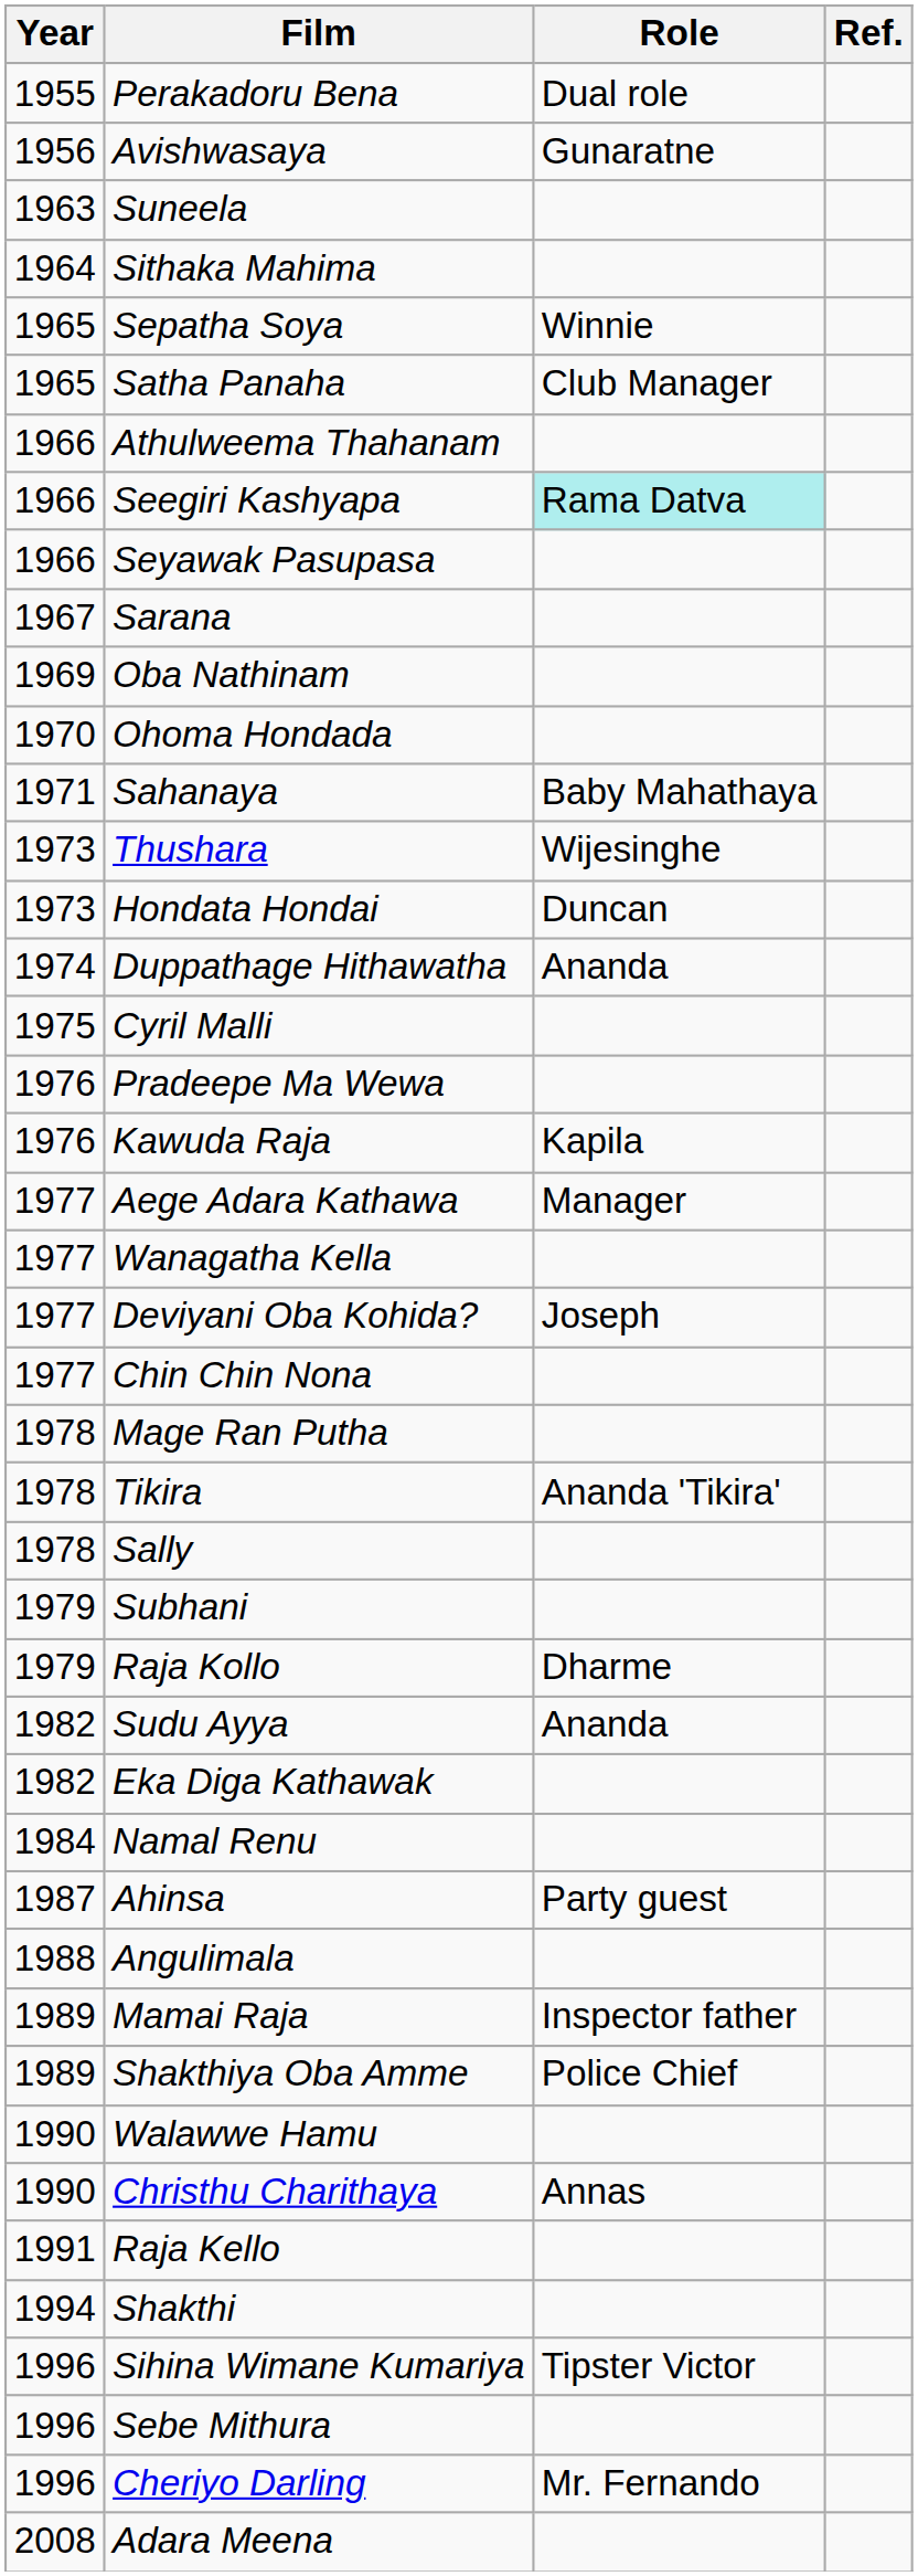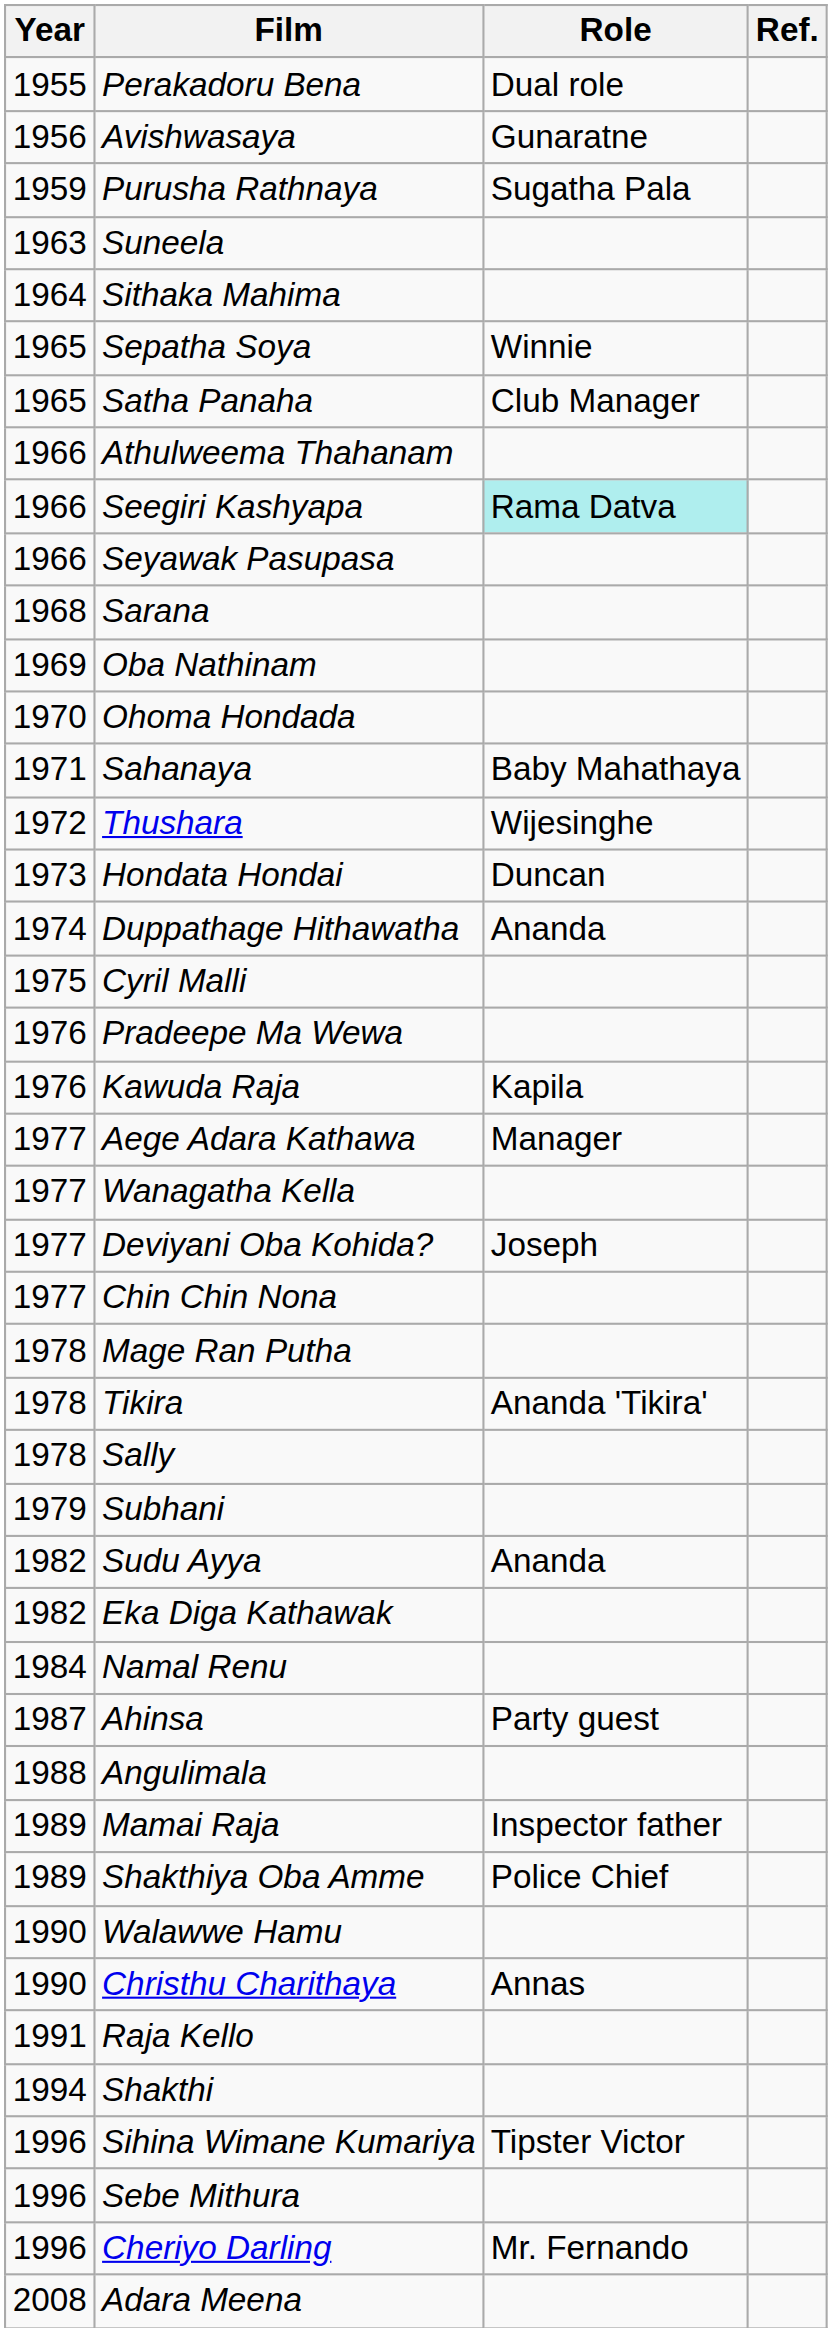 <table class="wikitable">
 <tr>
 <th>Year</th>
 <th>Film</th>
 <th>Role</th>
 <th>Ref.</th>
 </tr>
 <tr>
 <td>1955</td>
 <td><em>Perakadoru Bena</em></td>
 <td>Dual role</td>
 <td></td>
 </tr>
 <tr>
 <td>1956</td>
 <td><em>Avishwasaya</em></td>
 <td>Gunaratne</td>
+<td></td>
+</tr>
+<tr>
+<td>1959</td>
+<td><em>Purusha Rathnaya</em></td>
+<td>Sugatha Pala</td>
 <td></td>
 </tr>
 <tr>
 <td>1963</td>
 <td><em>Suneela</em></td>
 <td></td>
 <td></td>
 </tr>
 <tr>
 <td>1964</td>
 <td><em>Sithaka Mahima</em></td>
 <td></td>
 <td></td>
 </tr>
 <tr>
 <td>1965</td>
 <td><em>Sepatha Soya</em></td>
 <td>Winnie</td>
 <td></td>
 </tr>
 <tr>
 <td>1965</td>
 <td><em>Satha Panaha</em></td>
 <td>Club Manager</td>
 <td></td>
 </tr>
 <tr>
 <td>1966</td>
 <td><em>Athulweema Thahanam</em></td>
 <td></td>
 <td></td>
 </tr>
 <tr>
 <td>1966</td>
 <td><em>Seegiri Kashyapa</em></td>
 <td style="background: paleturquoise;">Rama Datva</td>
 <td></td>
 </tr>
 <tr>
 <td>1966</td>
 <td><em>Seyawak Pasupasa</em></td>
 <td></td>
 <td></td>
 </tr>
 <tr>
-<td>1967</td>
+<td>1968</td>
 <td><em>Sarana</em></td>
 <td></td>
 <td></td>
 </tr>
 <tr>
 <td>1969</td>
 <td><em>Oba Nathinam</em></td>
 <td></td>
 <td></td>
 </tr>
 <tr>
 <td>1970</td>
 <td><em>Ohoma Hondada</em></td>
 <td></td>
 <td></td>
 </tr>
 <tr>
 <td>1971</td>
 <td><em>Sahanaya</em></td>
 <td>Baby Mahathaya</td>
 <td></td>
 </tr>
 <tr>
-<td>1973</td>
+<td>1972</td>
 <td><em><a href='#'>Thushara</a></em></td>
 <td>Wijesinghe</td>
 <td></td>
 </tr>
 <tr>
 <td>1973</td>
 <td><em>Hondata Hondai</em></td>
 <td>Duncan</td>
 <td></td>
 </tr>
 <tr>
 <td>1974</td>
 <td><em>Duppathage Hithawatha</em></td>
 <td>Ananda</td>
 <td></td>
 </tr>
 <tr>
 <td>1975</td>
 <td><em>Cyril Malli</em></td>
 <td></td>
 <td></td>
 </tr>
 <tr>
 <td>1976</td>
 <td><em>Pradeepe Ma Wewa</em></td>
 <td></td>
 <td></td>
 </tr>
 <tr>
 <td>1976</td>
 <td><em>Kawuda Raja</em></td>
 <td>Kapila</td>
 <td></td>
 </tr>
 <tr>
 <td>1977</td>
 <td><em>Aege Adara Kathawa</em></td>
 <td>Manager</td>
 <td></td>
 </tr>
 <tr>
 <td>1977</td>
 <td><em>Wanagatha Kella</em></td>
 <td></td>
 <td></td>
 </tr>
 <tr>
 <td>1977</td>
 <td><em>Deviyani Oba Kohida?</em></td>
 <td>Joseph</td>
 <td></td>
 </tr>
 <tr>
 <td>1977</td>
 <td><em>Chin Chin Nona</em></td>
 <td></td>
 <td></td>
 </tr>
 <tr>
 <td>1978</td>
 <td><em>Mage Ran Putha</em></td>
 <td></td>
 <td></td>
 </tr>
 <tr>
 <td>1978</td>
 <td><em>Tikira</em></td>
 <td>Ananda 'Tikira'</td>
 <td></td>
 </tr>
 <tr>
 <td>1978</td>
 <td><em>Sally</em></td>
 <td></td>
 <td></td>
 </tr>
 <tr>
 <td>1979</td>
 <td><em>Subhani</em></td>
 <td></td>
-<td></td>
-</tr>
-<tr>
-<td>1979</td>
-<td><em>Raja Kollo</em></td>
-<td>Dharme</td>
 <td></td>
 </tr>
 <tr>
 <td>1982</td>
 <td><em>Sudu Ayya</em></td>
 <td>Ananda</td>
 <td></td>
 </tr>
 <tr>
 <td>1982</td>
 <td><em>Eka Diga Kathawak</em></td>
 <td></td>
 <td></td>
 </tr>
 <tr>
 <td>1984</td>
 <td><em>Namal Renu</em></td>
 <td></td>
 <td></td>
 </tr>
 <tr>
 <td>1987</td>
 <td><em>Ahinsa</em></td>
 <td>Party guest</td>
 <td></td>
 </tr>
 <tr>
 <td>1988</td>
 <td><em>Angulimala</em></td>
 <td></td>
 <td></td>
 </tr>
 <tr>
 <td>1989</td>
 <td><em>Mamai Raja</em></td>
 <td>Inspector father</td>
 <td></td>
 </tr>
 <tr>
 <td>1989</td>
 <td><em>Shakthiya Oba Amme</em></td>
 <td>Police Chief</td>
 <td></td>
 </tr>
 <tr>
 <td>1990</td>
 <td><em>Walawwe Hamu</em></td>
 <td></td>
 <td></td>
 </tr>
 <tr>
 <td>1990</td>
 <td><em><a href='#'>Christhu Charithaya</a></em></td>
 <td>Annas</td>
 <td></td>
 </tr>
 <tr>
 <td>1991</td>
 <td><em>Raja Kello</em></td>
 <td></td>
 <td></td>
 </tr>
 <tr>
 <td>1994</td>
 <td><em>Shakthi</em></td>
 <td></td>
 <td></td>
 </tr>
 <tr>
 <td>1996</td>
 <td><em>Sihina Wimane Kumariya</em></td>
 <td>Tipster Victor</td>
 <td></td>
 </tr>
 <tr>
 <td>1996</td>
 <td><em>Sebe Mithura</em></td>
 <td></td>
 <td></td>
 </tr>
 <tr>
 <td>1996</td>
 <td><em><a href='#'>Cheriyo Darling</a></em></td>
 <td>Mr. Fernando</td>
 <td></td>
 </tr>
 <tr>
 <td>2008</td>
 <td><em>Adara Meena</em></td>
 <td></td>
 <td></td>
 </tr>
 </table>
